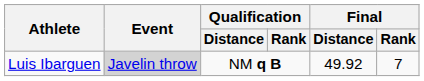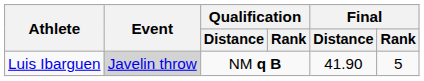 <table class="wikitable" style="font-size:90%">
 <tr>
 <th rowspan=2>Athlete</th>
 <th rowspan=2>Event</th>
 <th colspan=2>Qualification</th>
 <th colspan=2>Final</th>
 </tr>
 <tr style="font-size:95%">
 <th>Distance</th>
 <th>Rank</th>
 <th>Distance</th>
 <th>Rank</th>
 </tr>
 <tr align=center>
 <td align=left><a href='#'>Luis Ibarguen</a></td>
 <td align=left style="background: lightgrey;"><a href='#'>Javelin throw</a></td>
 <td colspan=2>NM <strong>q B</strong></td>
-<td>49.92</td>
-<td>7</td>
+<td>41.90</td>
+<td>5</td>
 </tr>
 </table>
